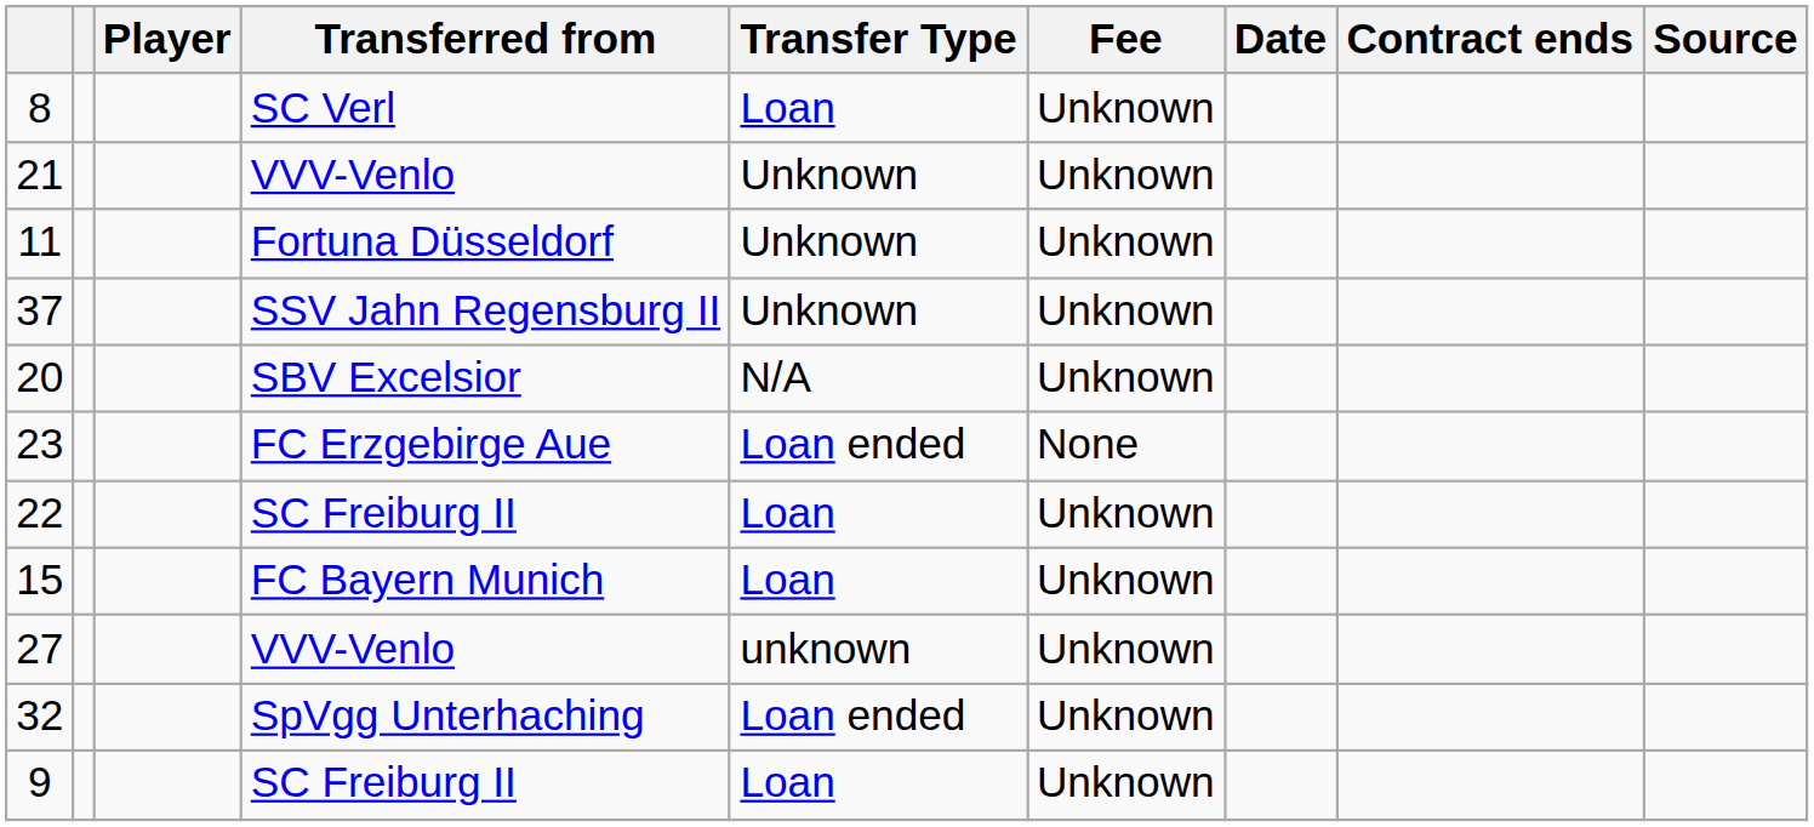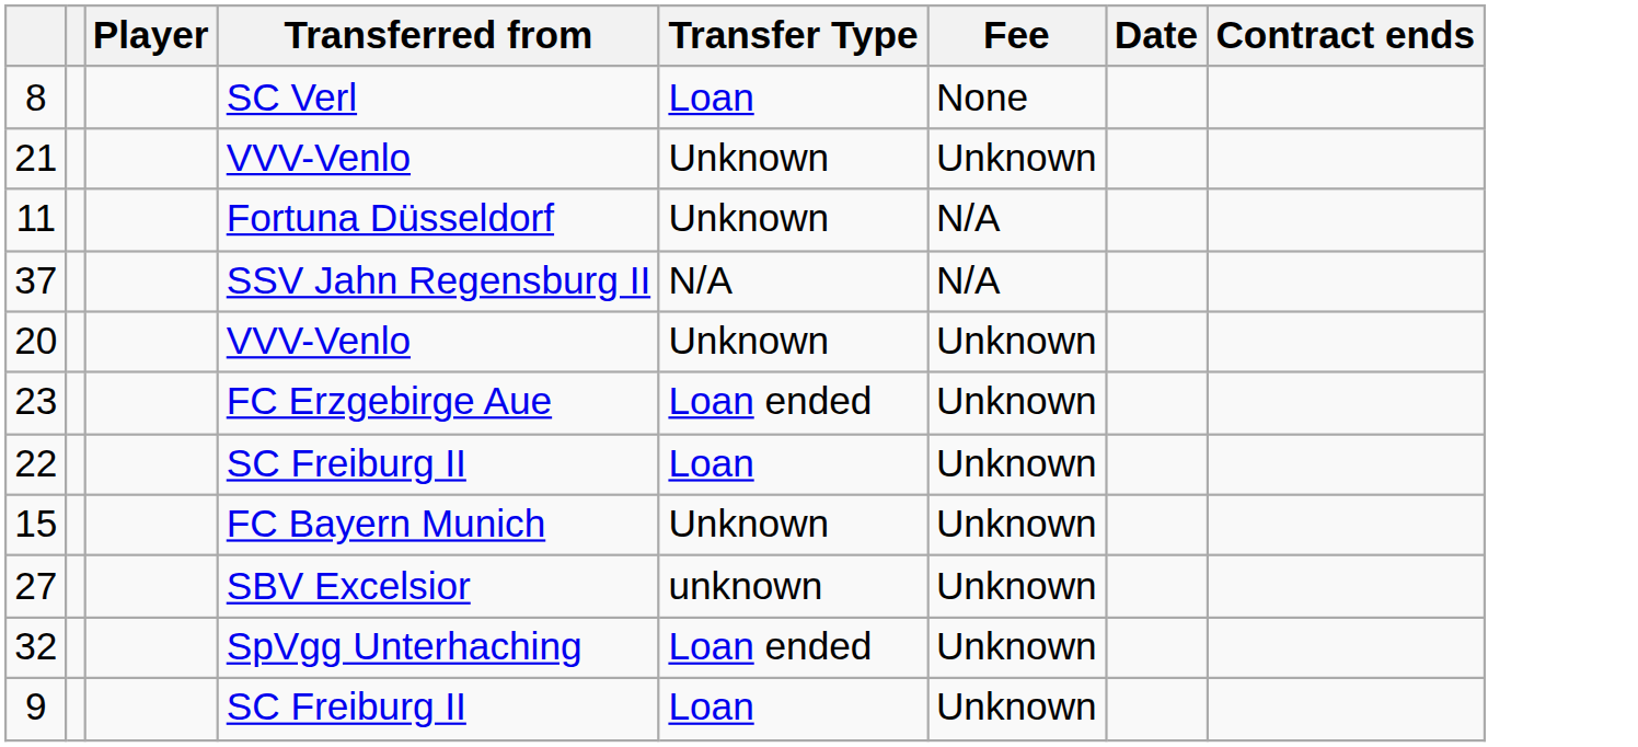 <table class="wikitable plainrowheaders sortable">
 <tr>
 <th></th>
 <th></th>
 <th scope=col><strong>Player</strong></th>
 <th><strong>Transferred from</strong></th>
 <th scope=col><strong>Transfer Type</strong></th>
 <th scope=col><strong>Fee</strong></th>
 <th scope=col><strong>Date</strong></th>
 <th scope=col><strong>Contract ends</strong></th>
-<th scope=col><strong>Source</strong></th>
 </tr>
 <tr>
 <td align=center>8</td>
 <td align=center></td>
 <td></td>
 <td><a href='#'>SC Verl</a></td>
 <td><a href='#'>Loan</a></td>
-<td>Unknown</td>
-<td></td>
+<td>None</td>
 <td></td>
 <td></td>
 </tr>
 <tr>
 <td align=center>21</td>
 <td align=center></td>
 <td></td>
 <td><a href='#'>VVV-Venlo</a></td>
 <td>Unknown</td>
 <td>Unknown</td>
 <td></td>
 <td></td>
-<td></td>
 </tr>
 <tr>
 <td align=center>11</td>
 <td align=center></td>
 <td></td>
 <td><a href='#'>Fortuna Düsseldorf</a></td>
 <td>Unknown</td>
-<td>Unknown</td>
-<td></td>
+<td>N/A</td>
 <td></td>
 <td></td>
 </tr>
 <tr>
 <td align=center>37</td>
 <td align=center></td>
 <td></td>
 <td><a href='#'>SSV Jahn Regensburg II</a></td>
-<td>Unknown</td>
-<td>Unknown</td>
-<td></td>
+<td>N/A</td>
+<td>N/A</td>
 <td></td>
 <td></td>
 </tr>
 <tr>
 <td align=center>20</td>
 <td align=center></td>
 <td></td>
-<td><a href='#'>SBV Excelsior</a></td>
-<td>N/A</td>
+<td><a href='#'>VVV-Venlo</a></td>
 <td>Unknown</td>
-<td></td>
+<td>Unknown</td>
 <td></td>
 <td></td>
 </tr>
 <tr>
 <td align=center>23</td>
 <td align=center></td>
 <td></td>
 <td><a href='#'>FC Erzgebirge Aue</a></td>
 <td><a href='#'>Loan</a> ended</td>
-<td>None</td>
-<td></td>
+<td>Unknown</td>
 <td></td>
 <td></td>
 </tr>
 <tr>
 <td align=center>22</td>
 <td align=center></td>
 <td></td>
 <td><a href='#'>SC Freiburg II</a></td>
 <td><a href='#'>Loan</a></td>
 <td>Unknown</td>
 <td></td>
 <td></td>
-<td></td>
 </tr>
 <tr>
 <td align=center>15</td>
 <td align=center></td>
 <td></td>
 <td><a href='#'>FC Bayern Munich</a></td>
-<td><a href='#'>Loan</a></td>
 <td>Unknown</td>
-<td></td>
+<td>Unknown</td>
 <td></td>
 <td></td>
 </tr>
 <tr>
 <td align=center>27</td>
 <td align=center></td>
 <td></td>
-<td><a href='#'>VVV-Venlo</a></td>
+<td><a href='#'>SBV Excelsior</a></td>
 <td>unknown</td>
 <td>Unknown</td>
-<td></td>
 <td></td>
 <td></td>
 </tr>
 <tr>
 <td align=center>32</td>
 <td align=center></td>
 <td></td>
 <td><a href='#'>SpVgg Unterhaching</a></td>
 <td><a href='#'>Loan</a> ended</td>
 <td>Unknown</td>
 <td></td>
 <td></td>
-<td></td>
 </tr>
 <tr>
 <td align=center>9</td>
 <td align=center></td>
 <td></td>
 <td><a href='#'>SC Freiburg II</a></td>
 <td><a href='#'>Loan</a></td>
 <td>Unknown</td>
 <td></td>
 <td></td>
-<td></td>
 </tr>
 </table>
